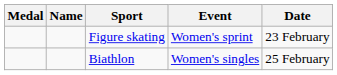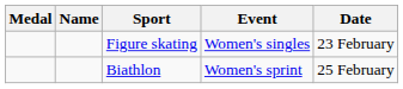 <table class="wikitable sortable" style="font-size:95%">
 <tr>
 <th>Medal</th>
 <th>Name</th>
 <th>Sport</th>
 <th>Event</th>
 <th>Date</th>
 </tr>
 <tr>
 <td></td>
 <td></td>
 <td><a href='#'>Figure skating</a></td>
-<td><a href='#'>Women's sprint</a></td>
+<td><a href='#'>Women's singles</a></td>
 <td>23 February</td>
 </tr>
 <tr>
 <td></td>
 <td></td>
 <td><a href='#'>Biathlon</a></td>
-<td><a href='#'>Women's singles</a></td>
+<td><a href='#'>Women's sprint</a></td>
 <td>25 February</td>
 </tr>
 </table>
